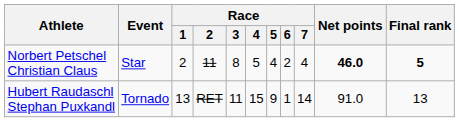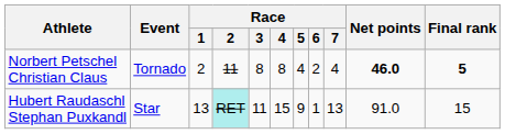 <table class="wikitable" style="font-size:90%">
 <tr>
 <th rowspan="2">Athlete</th>
 <th rowspan="2">Event</th>
 <th colspan=7>Race</th>
 <th rowspan=2>Net points</th>
 <th rowspan=2>Final rank</th>
 </tr>
 <tr style="font-size:95%">
 <th>1</th>
 <th>2</th>
 <th>3</th>
 <th>4</th>
 <th>5</th>
 <th>6</th>
 <th>7</th>
 </tr>
 <tr align=center>
 <td align=left><a href='#'>Norbert Petschel</a><br><a href='#'>Christian Claus</a></td>
-<td align=left><a href='#'>Star</a></td>
+<td align=left><a href='#'>Tornado</a></td>
 <td>2</td>
 <td><s>11</s></td>
 <td>8</td>
-<td>5</td>
+<td>8</td>
 <td>4</td>
 <td>2</td>
 <td>4</td>
 <td><strong>46.0</strong></td>
 <td><strong>5</strong></td>
 </tr>
 <tr align=center>
 <td align=left><a href='#'>Hubert Raudaschl</a><br><a href='#'>Stephan Puxkandl</a></td>
-<td align=left><a href='#'>Tornado</a></td>
+<td align=left><a href='#'>Star</a></td>
 <td>13</td>
-<td><s>RET</s></td>
+<td style="background: paleturquoise;"><s>RET</s></td>
 <td>11</td>
 <td>15</td>
 <td>9</td>
 <td>1</td>
-<td>14</td>
+<td>13</td>
 <td>91.0</td>
-<td>13</td>
+<td>15</td>
 </tr>
 </table>
